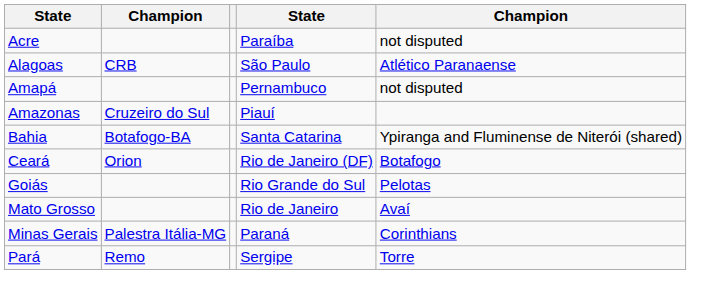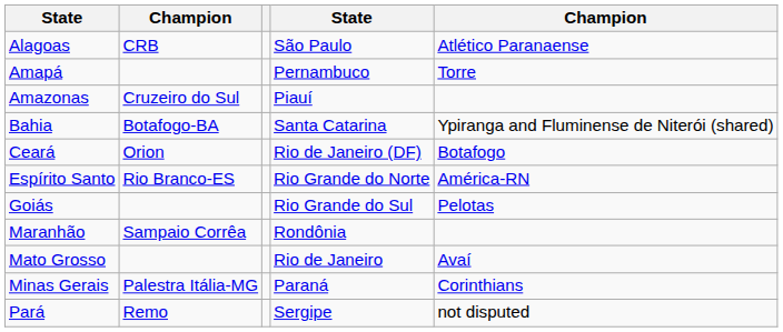 <table class="wikitable">
 <tr>
 <th>State</th>
 <th>Champion</th>
 <th></th>
 <th>State</th>
 <th>Champion</th>
-</tr>
-<tr>
-<td><a href='#'>Acre</a></td>
-<td></td>
-<td></td>
-<td><a href='#'>Paraíba</a></td>
-<td>not disputed</td>
 </tr>
 <tr>
 <td><a href='#'>Alagoas</a></td>
 <td><a href='#'>CRB</a></td>
 <td></td>
 <td><a href='#'>São Paulo</a></td>
 <td><a href='#'>Atlético Paranaense</a></td>
 </tr>
 <tr>
 <td><a href='#'>Amapá</a></td>
 <td></td>
 <td></td>
 <td><a href='#'>Pernambuco</a></td>
-<td>not disputed</td>
+<td><a href='#'>Torre</a></td>
 </tr>
 <tr>
 <td><a href='#'>Amazonas</a></td>
 <td><a href='#'>Cruzeiro do Sul</a></td>
 <td></td>
 <td><a href='#'>Piauí</a></td>
 <td></td>
 </tr>
 <tr>
 <td><a href='#'>Bahia</a></td>
 <td><a href='#'>Botafogo-BA</a></td>
 <td></td>
 <td><a href='#'>Santa Catarina</a></td>
 <td>Ypiranga and Fluminense de Niterói (shared)</td>
 </tr>
 <tr>
 <td><a href='#'>Ceará</a></td>
 <td><a href='#'>Orion</a></td>
 <td></td>
 <td><a href='#'>Rio de Janeiro (DF)</a></td>
 <td><a href='#'>Botafogo</a></td>
 </tr>
 <tr>
+<td><a href='#'>Espírito Santo</a></td>
+<td><a href='#'>Rio Branco-ES</a></td>
+<td></td>
+<td><a href='#'>Rio Grande do Norte</a></td>
+<td><a href='#'>América-RN</a></td>
+</tr>
+<tr>
 <td><a href='#'>Goiás</a></td>
 <td></td>
 <td></td>
 <td><a href='#'>Rio Grande do Sul</a></td>
 <td><a href='#'>Pelotas</a></td>
+</tr>
+<tr>
+<td><a href='#'>Maranhão</a></td>
+<td><a href='#'>Sampaio Corrêa</a></td>
+<td></td>
+<td><a href='#'>Rondônia</a></td>
+<td></td>
 </tr>
 <tr>
 <td><a href='#'>Mato Grosso</a></td>
 <td></td>
 <td></td>
 <td><a href='#'>Rio de Janeiro</a></td>
 <td><a href='#'>Avaí</a></td>
 </tr>
 <tr>
 <td><a href='#'>Minas Gerais</a></td>
 <td><a href='#'>Palestra Itália-MG</a></td>
 <td></td>
 <td><a href='#'>Paraná</a></td>
 <td><a href='#'>Corinthians</a></td>
 </tr>
 <tr>
 <td><a href='#'>Pará</a></td>
 <td><a href='#'>Remo</a></td>
 <td></td>
 <td><a href='#'>Sergipe</a></td>
-<td><a href='#'>Torre</a></td>
+<td>not disputed</td>
 </tr>
 </table>
